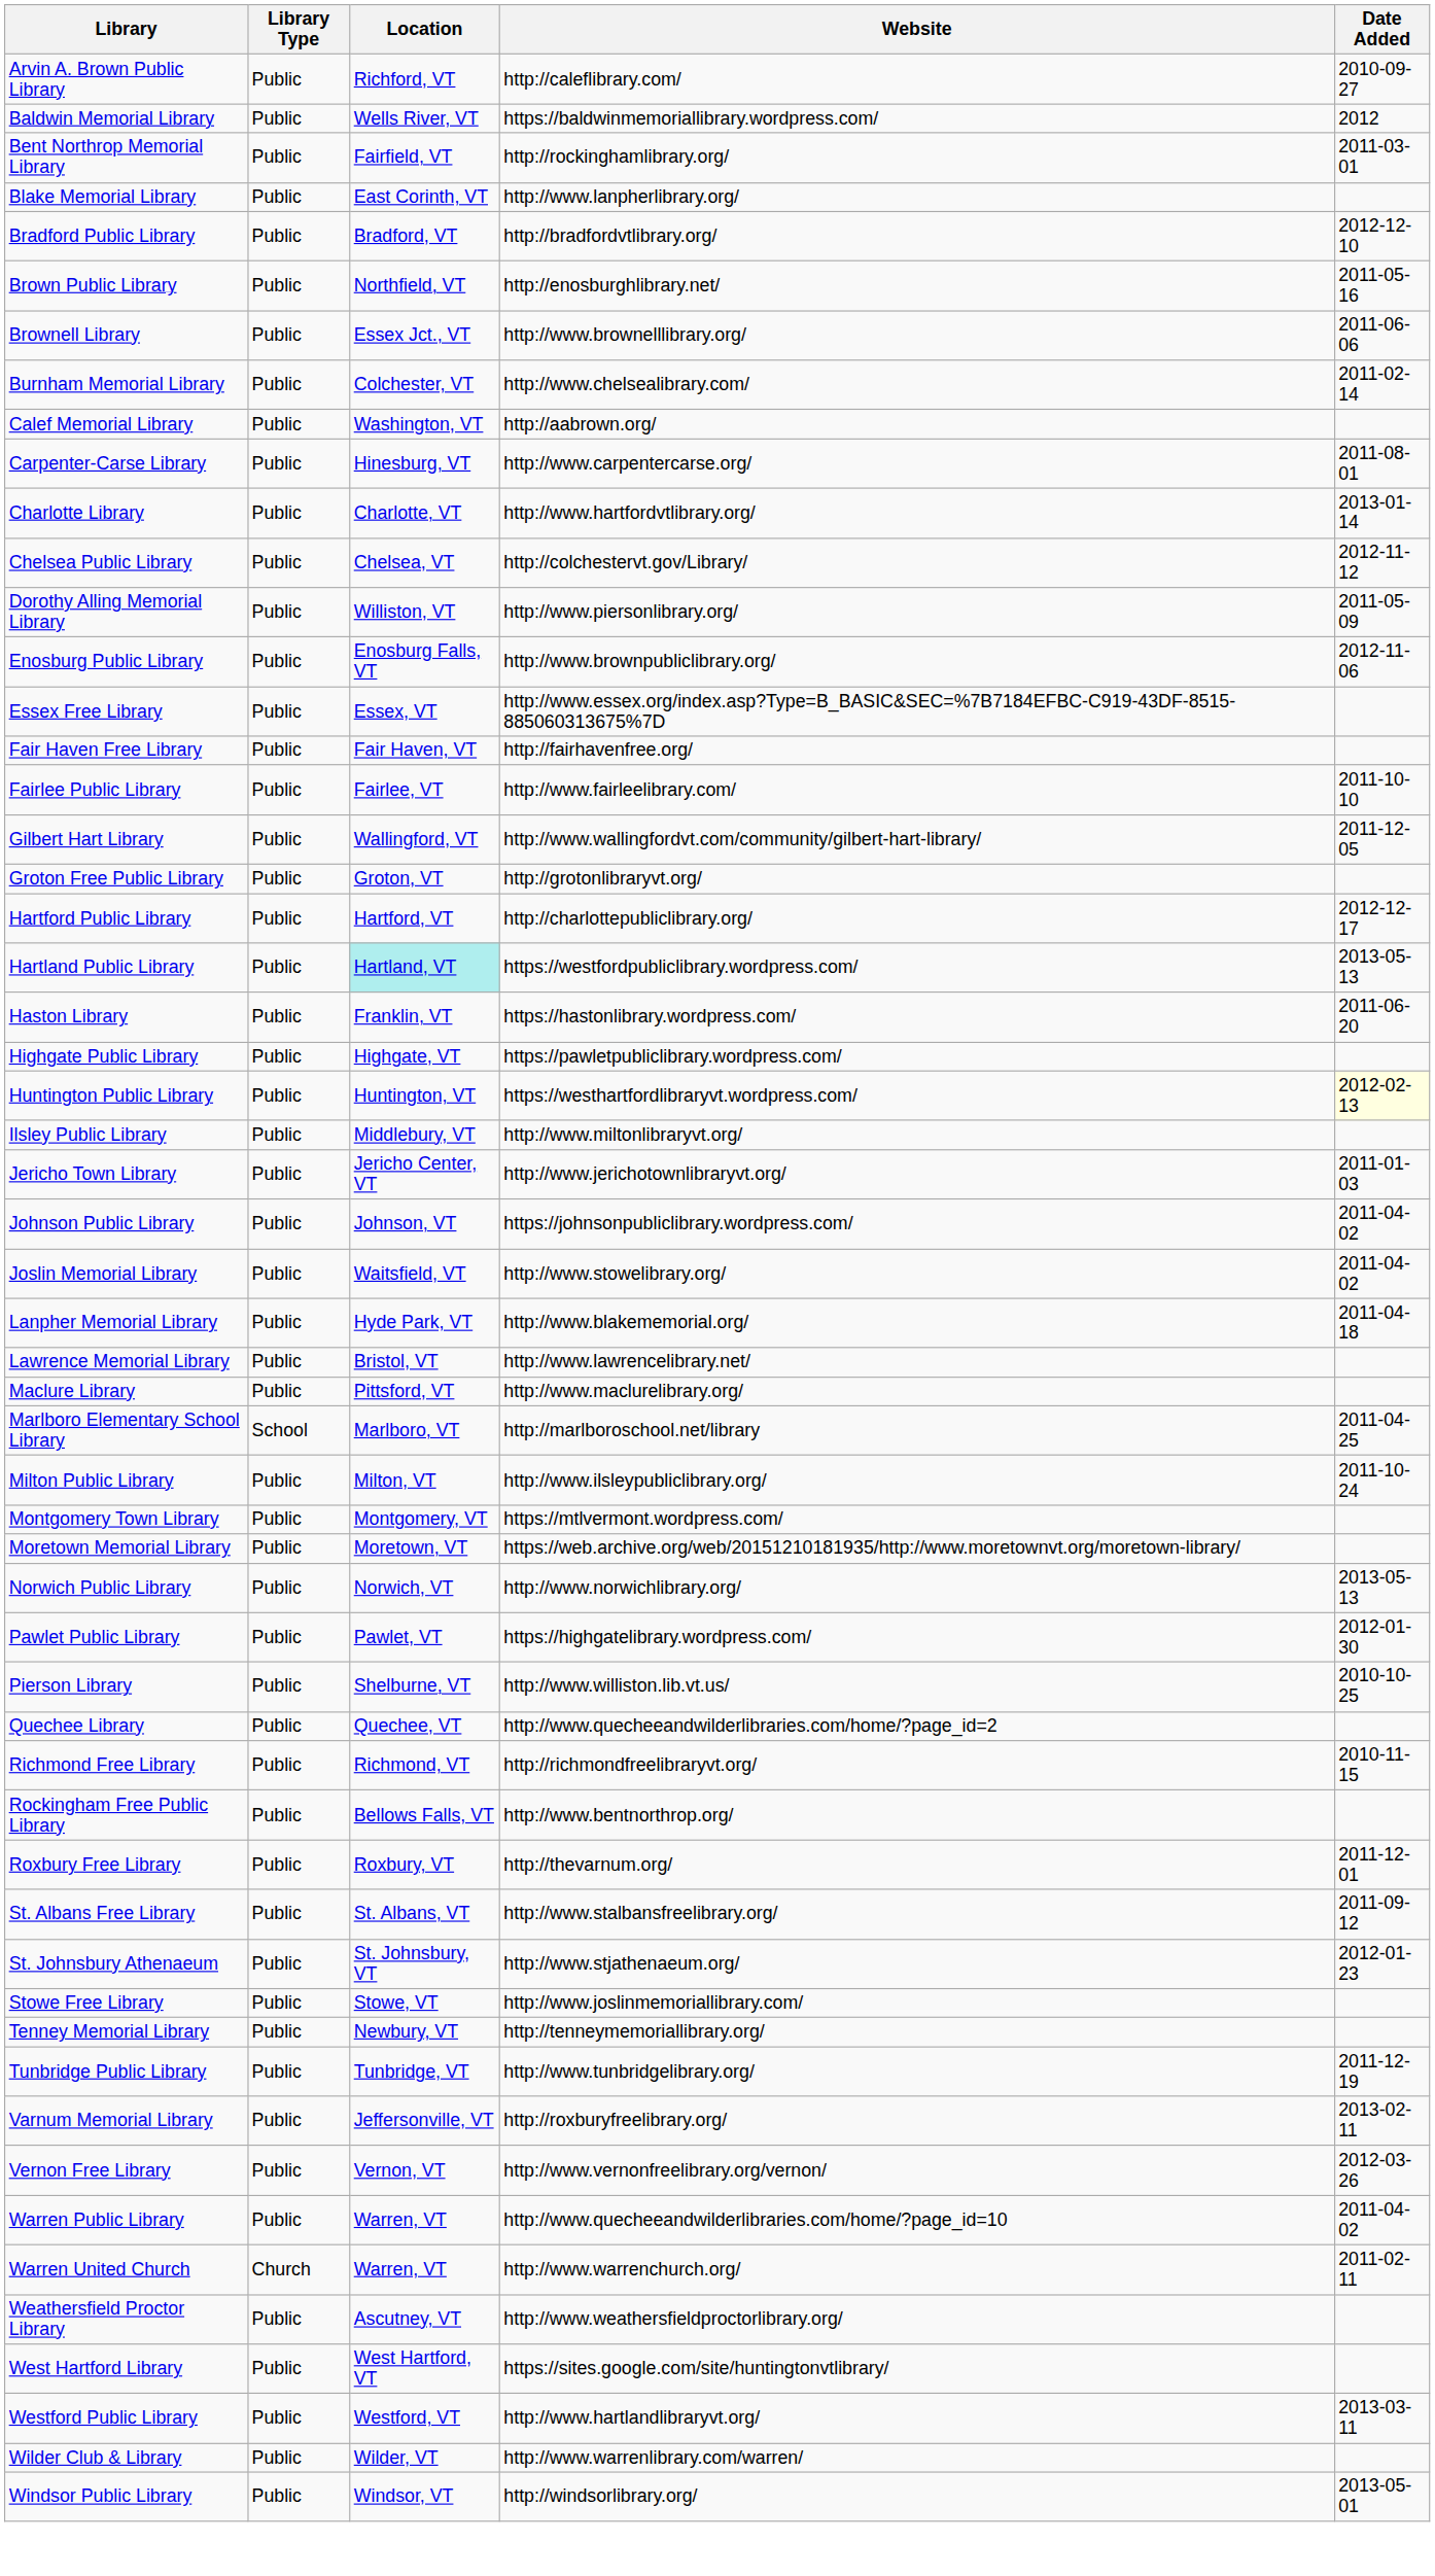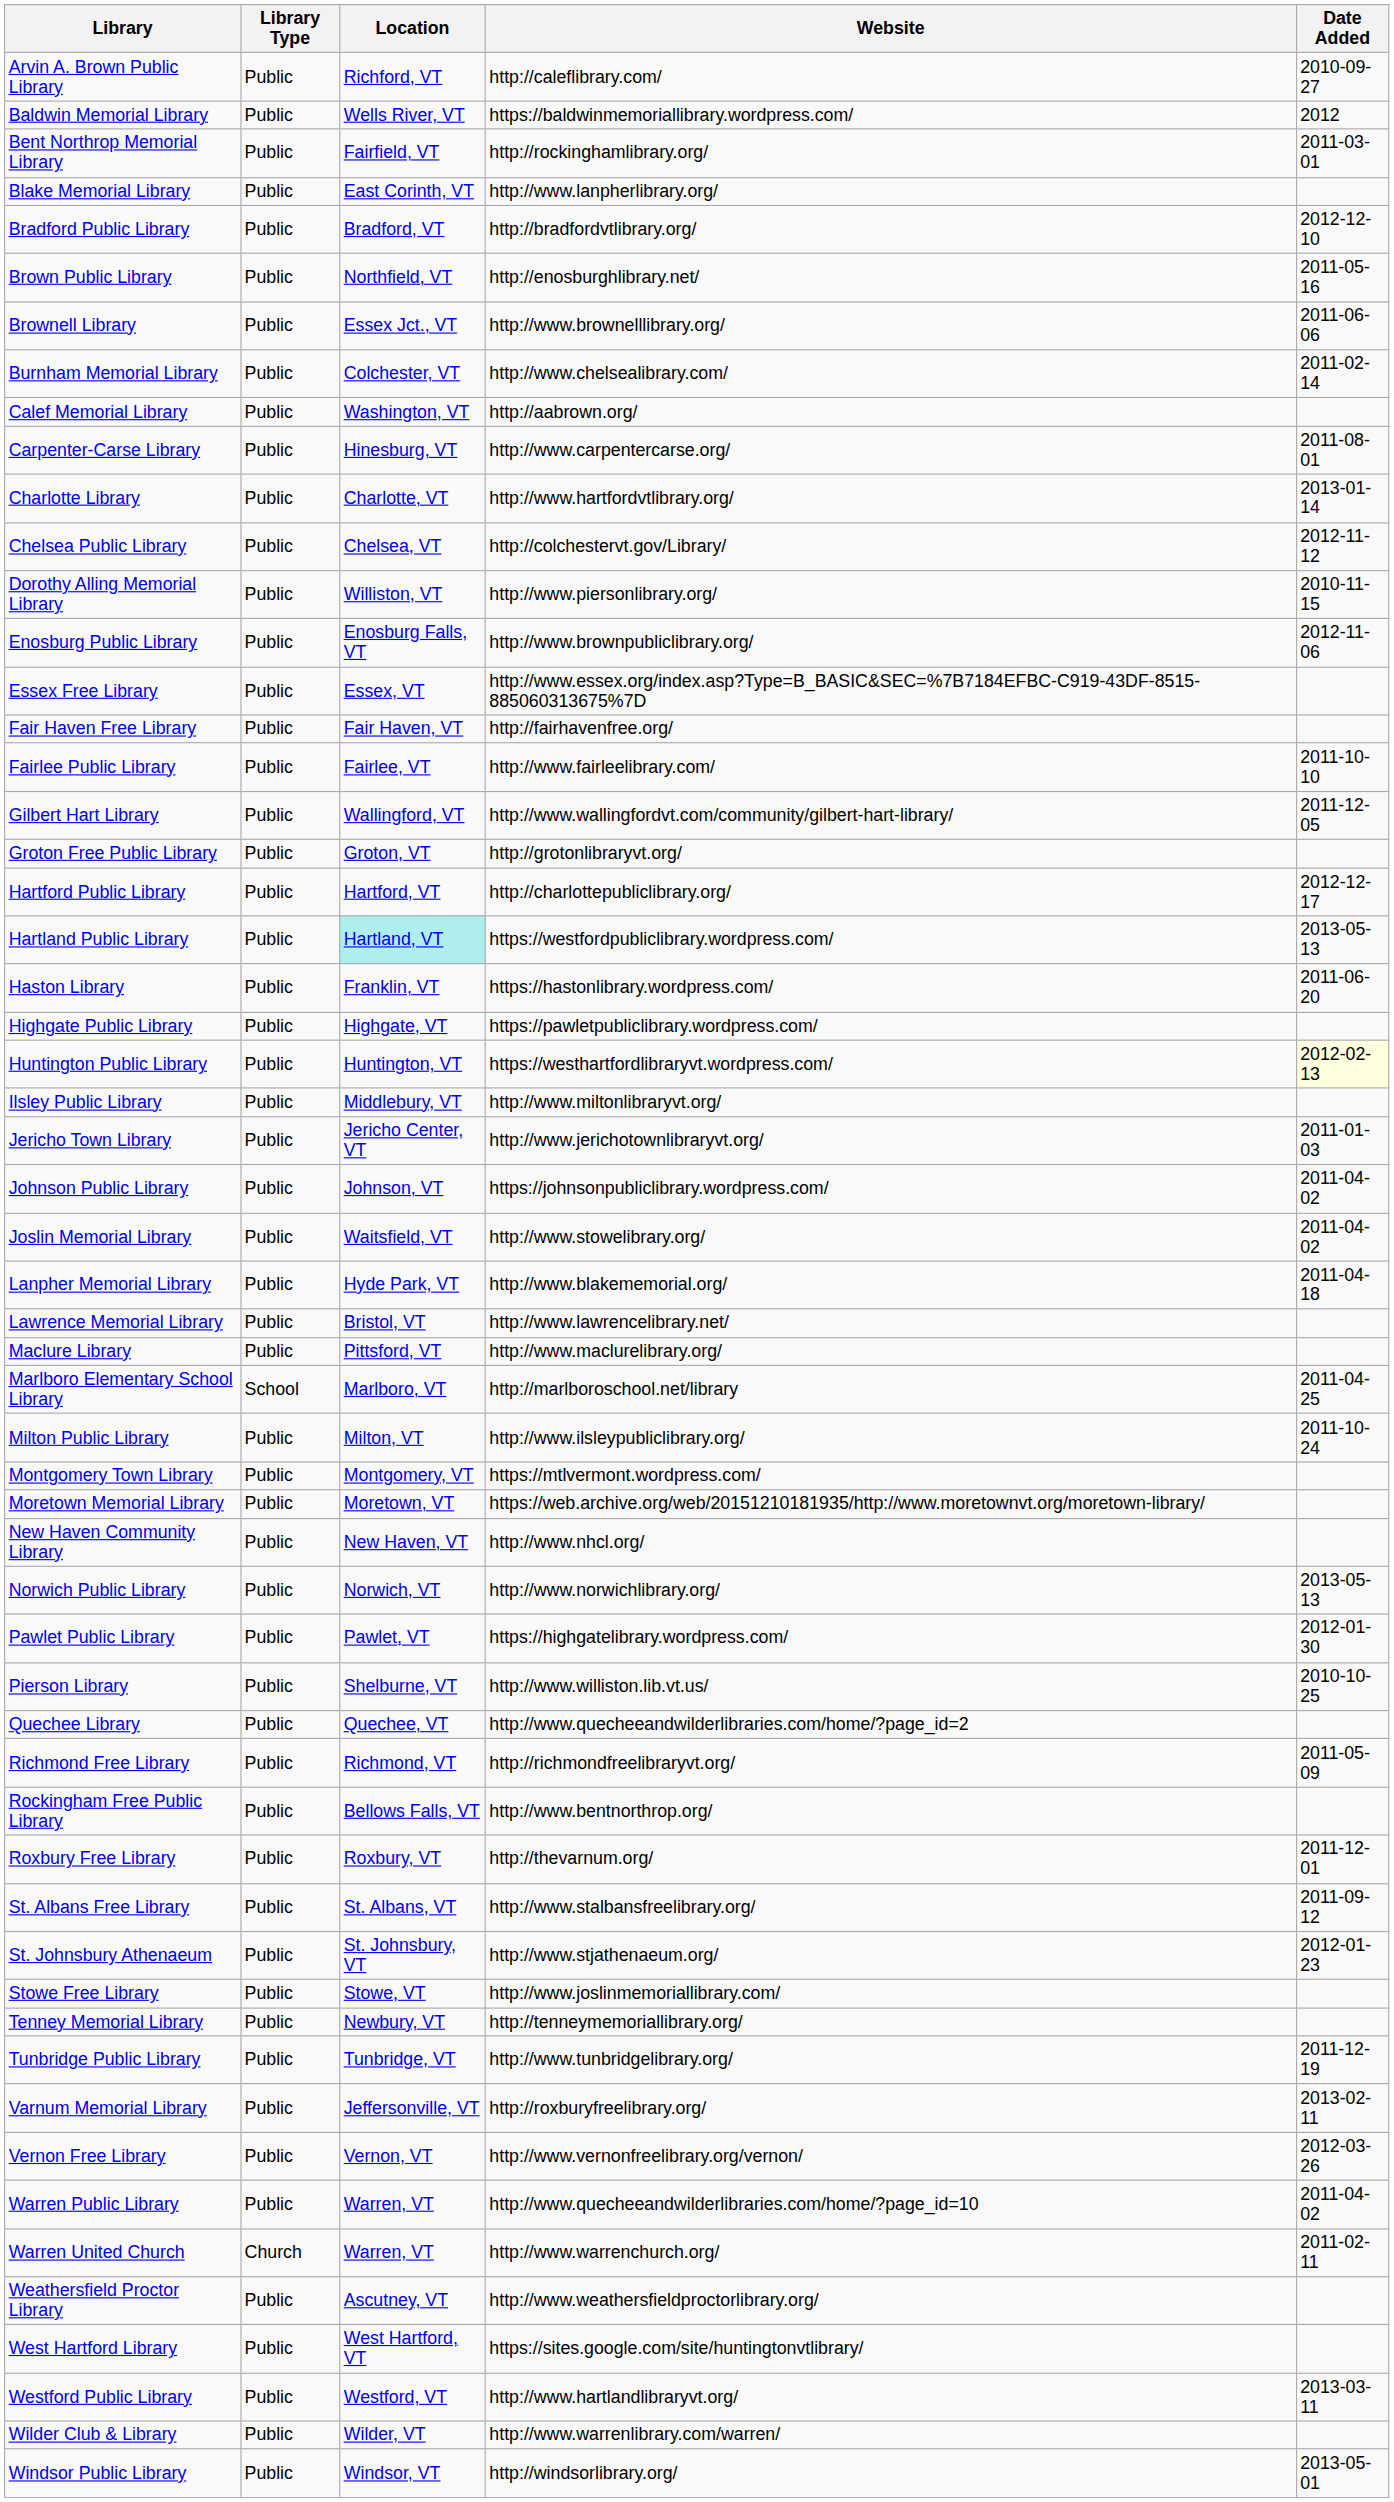 <table class="wikitable sortable" id="members">
 <tr>
 <th>Library</th>
 <th>Library Type</th>
 <th>Location</th>
 <th>Website</th>
 <th>Date Added</th>
 </tr>
 <tr>
 <td><a href='#'>Arvin A. Brown Public Library</a></td>
 <td>Public</td>
 <td><a href='#'>Richford, VT</a></td>
 <td>http://caleflibrary.com/</td>
 <td>2010-09-27</td>
 </tr>
 <tr>
 <td><a href='#'>Baldwin Memorial Library</a></td>
 <td>Public</td>
 <td><a href='#'>Wells River, VT</a></td>
 <td>https://baldwinmemoriallibrary.wordpress.com/</td>
 <td>2012</td>
 </tr>
 <tr>
 <td><a href='#'>Bent Northrop Memorial Library</a></td>
 <td>Public</td>
 <td><a href='#'>Fairfield, VT</a></td>
 <td>http://rockinghamlibrary.org/</td>
 <td>2011-03-01</td>
 </tr>
 <tr>
 <td><a href='#'>Blake Memorial Library</a></td>
 <td>Public</td>
 <td><a href='#'>East Corinth, VT</a></td>
 <td>http://www.lanpherlibrary.org/</td>
 <td></td>
 </tr>
 <tr>
 <td><a href='#'>Bradford Public Library</a></td>
 <td>Public</td>
 <td><a href='#'>Bradford, VT</a></td>
 <td>http://bradfordvtlibrary.org/</td>
 <td>2012-12-10</td>
 </tr>
 <tr>
 <td><a href='#'>Brown Public Library</a></td>
 <td>Public</td>
 <td><a href='#'>Northfield, VT</a></td>
 <td>http://enosburghlibrary.net/</td>
 <td>2011-05-16</td>
 </tr>
 <tr>
 <td><a href='#'>Brownell Library</a></td>
 <td>Public</td>
 <td><a href='#'>Essex Jct., VT</a></td>
 <td>http://www.brownelllibrary.org/</td>
 <td>2011-06-06</td>
 </tr>
 <tr>
 <td><a href='#'>Burnham Memorial Library</a></td>
 <td>Public</td>
 <td><a href='#'>Colchester, VT</a></td>
 <td>http://www.chelsealibrary.com/</td>
 <td>2011-02-14</td>
 </tr>
 <tr>
 <td><a href='#'>Calef Memorial Library</a></td>
 <td>Public</td>
 <td><a href='#'>Washington, VT</a></td>
 <td>http://aabrown.org/</td>
 <td></td>
 </tr>
 <tr>
 <td><a href='#'>Carpenter-Carse Library</a></td>
 <td>Public</td>
 <td><a href='#'>Hinesburg, VT</a></td>
 <td>http://www.carpentercarse.org/</td>
 <td>2011-08-01</td>
 </tr>
 <tr>
 <td><a href='#'>Charlotte Library</a></td>
 <td>Public</td>
 <td><a href='#'>Charlotte, VT</a></td>
 <td>http://www.hartfordvtlibrary.org/</td>
 <td>2013-01-14</td>
 </tr>
 <tr>
 <td><a href='#'>Chelsea Public Library</a></td>
 <td>Public</td>
 <td><a href='#'>Chelsea, VT</a></td>
 <td>http://colchestervt.gov/Library/</td>
 <td>2012-11-12</td>
 </tr>
 <tr>
 <td><a href='#'>Dorothy Alling Memorial Library</a></td>
 <td>Public</td>
 <td><a href='#'>Williston, VT</a></td>
 <td>http://www.piersonlibrary.org/</td>
-<td>2011-05-09</td>
+<td>2010-11-15</td>
 </tr>
 <tr>
 <td><a href='#'>Enosburg Public Library</a></td>
 <td>Public</td>
 <td><a href='#'>Enosburg Falls, VT</a></td>
 <td>http://www.brownpubliclibrary.org/</td>
 <td>2012-11-06</td>
 </tr>
 <tr>
 <td><a href='#'>Essex Free Library</a></td>
 <td>Public</td>
 <td><a href='#'>Essex, VT</a></td>
 <td>http://www.essex.org/index.asp?Type=B_BASIC&SEC=%7B7184EFBC-C919-43DF-8515-885060313675%7D</td>
 <td></td>
 </tr>
 <tr>
 <td><a href='#'>Fair Haven Free Library</a></td>
 <td>Public</td>
 <td><a href='#'>Fair Haven, VT</a></td>
 <td>http://fairhavenfree.org/</td>
 <td></td>
 </tr>
 <tr>
 <td><a href='#'>Fairlee Public Library</a></td>
 <td>Public</td>
 <td><a href='#'>Fairlee, VT</a></td>
 <td>http://www.fairleelibrary.com/</td>
 <td>2011-10-10</td>
 </tr>
 <tr>
 <td><a href='#'>Gilbert Hart Library</a></td>
 <td>Public</td>
 <td><a href='#'>Wallingford, VT</a></td>
 <td>http://www.wallingfordvt.com/community/gilbert-hart-library/</td>
 <td>2011-12-05</td>
 </tr>
 <tr>
 <td><a href='#'>Groton Free Public Library</a></td>
 <td>Public</td>
 <td><a href='#'>Groton, VT</a></td>
 <td>http://grotonlibraryvt.org/</td>
 <td></td>
 </tr>
 <tr>
 <td><a href='#'>Hartford Public Library</a></td>
 <td>Public</td>
 <td><a href='#'>Hartford, VT</a></td>
 <td>http://charlottepubliclibrary.org/</td>
 <td>2012-12-17</td>
 </tr>
 <tr>
 <td><a href='#'>Hartland Public Library</a></td>
 <td>Public</td>
 <td style="background: paleturquoise;"><a href='#'>Hartland, VT</a></td>
 <td>https://westfordpubliclibrary.wordpress.com/</td>
 <td>2013-05-13</td>
 </tr>
 <tr>
 <td><a href='#'>Haston Library</a></td>
 <td>Public</td>
 <td><a href='#'>Franklin, VT</a></td>
 <td>https://hastonlibrary.wordpress.com/</td>
 <td>2011-06-20</td>
 </tr>
 <tr>
 <td><a href='#'>Highgate Public Library</a></td>
 <td>Public</td>
 <td><a href='#'>Highgate, VT</a></td>
 <td>https://pawletpubliclibrary.wordpress.com/</td>
 <td></td>
 </tr>
 <tr>
 <td><a href='#'>Huntington Public Library</a></td>
 <td>Public</td>
 <td><a href='#'>Huntington, VT</a></td>
 <td>https://westhartfordlibraryvt.wordpress.com/</td>
 <td style="background: lightyellow;">2012-02-13</td>
 </tr>
 <tr>
 <td><a href='#'>Ilsley Public Library</a></td>
 <td>Public</td>
 <td><a href='#'>Middlebury, VT</a></td>
 <td>http://www.miltonlibraryvt.org/</td>
 <td></td>
 </tr>
 <tr>
 <td><a href='#'>Jericho Town Library</a></td>
 <td>Public</td>
 <td><a href='#'>Jericho Center, VT</a></td>
 <td>http://www.jerichotownlibraryvt.org/</td>
 <td>2011-01-03</td>
 </tr>
 <tr>
 <td><a href='#'>Johnson Public Library</a></td>
 <td>Public</td>
 <td><a href='#'>Johnson, VT</a></td>
 <td>https://johnsonpubliclibrary.wordpress.com/</td>
 <td>2011-04-02</td>
 </tr>
 <tr>
 <td><a href='#'>Joslin Memorial Library</a></td>
 <td>Public</td>
 <td><a href='#'>Waitsfield, VT</a></td>
 <td>http://www.stowelibrary.org/</td>
 <td>2011-04-02</td>
 </tr>
 <tr>
 <td><a href='#'>Lanpher Memorial Library</a></td>
 <td>Public</td>
 <td><a href='#'>Hyde Park, VT</a></td>
 <td>http://www.blakememorial.org/</td>
 <td>2011-04-18</td>
 </tr>
 <tr>
 <td><a href='#'>Lawrence Memorial Library</a></td>
 <td>Public</td>
 <td><a href='#'>Bristol, VT</a></td>
 <td>http://www.lawrencelibrary.net/</td>
 <td></td>
 </tr>
 <tr>
 <td><a href='#'>Maclure Library</a></td>
 <td>Public</td>
 <td><a href='#'>Pittsford, VT</a></td>
 <td>http://www.maclurelibrary.org/</td>
 <td></td>
 </tr>
 <tr>
 <td><a href='#'>Marlboro Elementary School Library</a></td>
 <td>School</td>
 <td><a href='#'>Marlboro, VT</a></td>
 <td>http://marlboroschool.net/library</td>
 <td>2011-04-25</td>
 </tr>
 <tr>
 <td><a href='#'>Milton Public Library</a></td>
 <td>Public</td>
 <td><a href='#'>Milton, VT</a></td>
 <td>http://www.ilsleypubliclibrary.org/</td>
 <td>2011-10-24</td>
 </tr>
 <tr>
 <td><a href='#'>Montgomery Town Library</a></td>
 <td>Public</td>
 <td><a href='#'>Montgomery, VT</a></td>
 <td>https://mtlvermont.wordpress.com/</td>
 <td></td>
 </tr>
 <tr>
 <td><a href='#'>Moretown Memorial Library</a></td>
 <td>Public</td>
 <td><a href='#'>Moretown, VT</a></td>
 <td>https://web.archive.org/web/20151210181935/http://www.moretownvt.org/moretown-library/</td>
 <td></td>
 </tr>
 <tr>
+<td><a href='#'>New Haven Community Library</a></td>
+<td>Public</td>
+<td><a href='#'>New Haven, VT</a></td>
+<td>http://www.nhcl.org/</td>
+<td></td>
+</tr>
+<tr>
 <td><a href='#'>Norwich Public Library</a></td>
 <td>Public</td>
 <td><a href='#'>Norwich, VT</a></td>
 <td>http://www.norwichlibrary.org/</td>
 <td>2013-05-13</td>
 </tr>
 <tr>
 <td><a href='#'>Pawlet Public Library</a></td>
 <td>Public</td>
 <td><a href='#'>Pawlet, VT</a></td>
 <td>https://highgatelibrary.wordpress.com/</td>
 <td>2012-01-30</td>
 </tr>
 <tr>
 <td><a href='#'>Pierson Library</a></td>
 <td>Public</td>
 <td><a href='#'>Shelburne, VT</a></td>
 <td>http://www.williston.lib.vt.us/</td>
 <td>2010-10-25</td>
 </tr>
 <tr>
 <td><a href='#'>Quechee Library</a></td>
 <td>Public</td>
 <td><a href='#'>Quechee, VT</a></td>
 <td>http://www.quecheeandwilderlibraries.com/home/?page_id=2</td>
 <td></td>
 </tr>
 <tr>
 <td><a href='#'>Richmond Free Library</a></td>
 <td>Public</td>
 <td><a href='#'>Richmond, VT</a></td>
 <td>http://richmondfreelibraryvt.org/</td>
-<td>2010-11-15</td>
+<td>2011-05-09</td>
 </tr>
 <tr>
 <td><a href='#'>Rockingham Free Public Library</a></td>
 <td>Public</td>
 <td><a href='#'>Bellows Falls, VT</a></td>
 <td>http://www.bentnorthrop.org/</td>
 <td></td>
 </tr>
 <tr>
 <td><a href='#'>Roxbury Free Library</a></td>
 <td>Public</td>
 <td><a href='#'>Roxbury, VT</a></td>
 <td>http://thevarnum.org/</td>
 <td>2011-12-01</td>
 </tr>
 <tr>
 <td><a href='#'>St. Albans Free Library</a></td>
 <td>Public</td>
 <td><a href='#'>St. Albans, VT</a></td>
 <td>http://www.stalbansfreelibrary.org/</td>
 <td>2011-09-12</td>
 </tr>
 <tr>
 <td><a href='#'>St. Johnsbury Athenaeum</a></td>
 <td>Public</td>
 <td><a href='#'>St. Johnsbury, VT</a></td>
 <td>http://www.stjathenaeum.org/</td>
 <td>2012-01-23</td>
 </tr>
 <tr>
 <td><a href='#'>Stowe Free Library</a></td>
 <td>Public</td>
 <td><a href='#'>Stowe, VT</a></td>
 <td>http://www.joslinmemoriallibrary.com/</td>
 <td></td>
 </tr>
 <tr>
 <td><a href='#'>Tenney Memorial Library</a></td>
 <td>Public</td>
 <td><a href='#'>Newbury, VT</a></td>
 <td>http://tenneymemoriallibrary.org/</td>
 <td></td>
 </tr>
 <tr>
 <td><a href='#'>Tunbridge Public Library</a></td>
 <td>Public</td>
 <td><a href='#'>Tunbridge, VT</a></td>
 <td>http://www.tunbridgelibrary.org/</td>
 <td>2011-12-19</td>
 </tr>
 <tr>
 <td><a href='#'>Varnum Memorial Library</a></td>
 <td>Public</td>
 <td><a href='#'>Jeffersonville, VT</a></td>
 <td>http://roxburyfreelibrary.org/</td>
 <td>2013-02-11</td>
 </tr>
 <tr>
 <td><a href='#'>Vernon Free Library</a></td>
 <td>Public</td>
 <td><a href='#'>Vernon, VT</a></td>
 <td>http://www.vernonfreelibrary.org/vernon/</td>
 <td>2012-03-26</td>
 </tr>
 <tr>
 <td><a href='#'>Warren Public Library</a></td>
 <td>Public</td>
 <td><a href='#'>Warren, VT</a></td>
 <td>http://www.quecheeandwilderlibraries.com/home/?page_id=10</td>
 <td>2011-04-02</td>
 </tr>
 <tr>
 <td><a href='#'>Warren United Church</a></td>
 <td>Church</td>
 <td><a href='#'>Warren, VT</a></td>
 <td>http://www.warrenchurch.org/</td>
 <td>2011-02-11</td>
 </tr>
 <tr>
 <td><a href='#'>Weathersfield Proctor Library</a></td>
 <td>Public</td>
 <td><a href='#'>Ascutney, VT</a></td>
 <td>http://www.weathersfieldproctorlibrary.org/</td>
 <td></td>
 </tr>
 <tr>
 <td><a href='#'>West Hartford Library</a></td>
 <td>Public</td>
 <td><a href='#'>West Hartford, VT</a></td>
 <td>https://sites.google.com/site/huntingtonvtlibrary/</td>
 <td></td>
 </tr>
 <tr>
 <td><a href='#'>Westford Public Library</a></td>
 <td>Public</td>
 <td><a href='#'>Westford, VT</a></td>
 <td>http://www.hartlandlibraryvt.org/</td>
 <td>2013-03-11</td>
 </tr>
 <tr>
 <td><a href='#'>Wilder Club & Library</a></td>
 <td>Public</td>
 <td><a href='#'>Wilder, VT</a></td>
 <td>http://www.warrenlibrary.com/warren/</td>
 <td></td>
 </tr>
 <tr>
 <td><a href='#'>Windsor Public Library</a></td>
 <td>Public</td>
 <td><a href='#'>Windsor, VT</a></td>
 <td>http://windsorlibrary.org/</td>
 <td>2013-05-01</td>
 </tr>
 </table>
